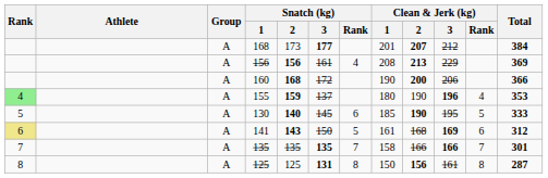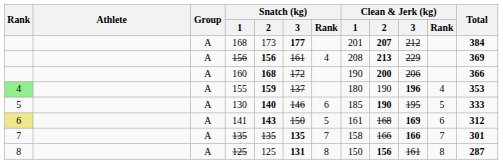 <table class = "wikitable" style="text-align:center;">
 <tr>
 <th rowspan=2 width=40>Rank</th>
 <th rowspan=2 width=250>Athlete</th>
 <th rowspan=2 width=50>Group</th>
 <th colspan=4>Snatch (kg)</th>
 <th colspan=4>Clean & Jerk (kg)</th>
 <th rowspan=2 width=60>Total</th>
 </tr>
 <tr>
 <th width=40>1</th>
 <th width=40>2</th>
 <th width=40>3</th>
 <th width=40>Rank</th>
 <th width=40>1</th>
 <th width=40>2</th>
 <th width=40>3</th>
 <th width=40>Rank</th>
 </tr>
 <tr>
 <td></td>
 <td align=left></td>
 <td>A</td>
 <td>168</td>
 <td>173</td>
 <td><strong>177</strong></td>
 <td></td>
 <td>201</td>
 <td><strong>207</strong></td>
 <td><s>212</s></td>
 <td></td>
 <td><strong>384</strong></td>
 </tr>
 <tr>
 <td></td>
 <td align=left></td>
 <td>A</td>
 <td><s>156</s></td>
 <td><strong>156</strong></td>
 <td><s>161</s></td>
 <td>4</td>
 <td>208</td>
 <td><strong>213</strong></td>
 <td><s>229</s></td>
 <td></td>
 <td><strong>369</strong></td>
 </tr>
 <tr>
 <td></td>
 <td align=left></td>
 <td>A</td>
 <td>160</td>
 <td><strong>168</strong></td>
 <td><s>172</s></td>
 <td></td>
 <td>190</td>
 <td><strong>200</strong></td>
 <td><s>206</s></td>
 <td></td>
 <td><strong>366</strong></td>
 </tr>
 <tr>
 <td style="background: lightgreen;">4</td>
 <td align=left></td>
 <td>A</td>
 <td>155</td>
 <td><strong>159</strong></td>
 <td><s>137</s></td>
 <td></td>
 <td>180</td>
 <td>190</td>
 <td><strong>196</strong></td>
 <td>4</td>
 <td><strong>353</strong></td>
 </tr>
 <tr>
 <td>5</td>
 <td align=left></td>
 <td>A</td>
 <td>130</td>
 <td><strong>140</strong></td>
-<td><s>145</s></td>
+<td><s>146</s></td>
 <td>6</td>
 <td>185</td>
 <td><strong>190</strong></td>
 <td><s>195</s></td>
 <td>5</td>
 <td><strong>333</strong></td>
 </tr>
 <tr>
 <td style="background: khaki;">6</td>
 <td align=left></td>
 <td>A</td>
 <td>141</td>
 <td><strong>143</strong></td>
 <td><s>150</s></td>
 <td>5</td>
 <td>161</td>
 <td><s>168</s></td>
 <td><strong>169</strong></td>
 <td>6</td>
 <td><strong>312</strong></td>
 </tr>
 <tr>
 <td>7</td>
 <td align=left></td>
 <td>A</td>
 <td><s>135</s></td>
 <td><s>135</s></td>
 <td><strong>135</strong></td>
 <td>7</td>
 <td>158</td>
 <td><s>166</s></td>
 <td><strong>166</strong></td>
 <td>7</td>
 <td><strong>301</strong></td>
 </tr>
 <tr>
 <td>8</td>
 <td align=left></td>
 <td>A</td>
 <td><s>125</s></td>
 <td>125</td>
 <td><strong>131</strong></td>
 <td>8</td>
 <td>150</td>
 <td><strong>156</strong></td>
 <td><s>161</s></td>
 <td>8</td>
 <td><strong>287</strong></td>
 </tr>
 </table>
